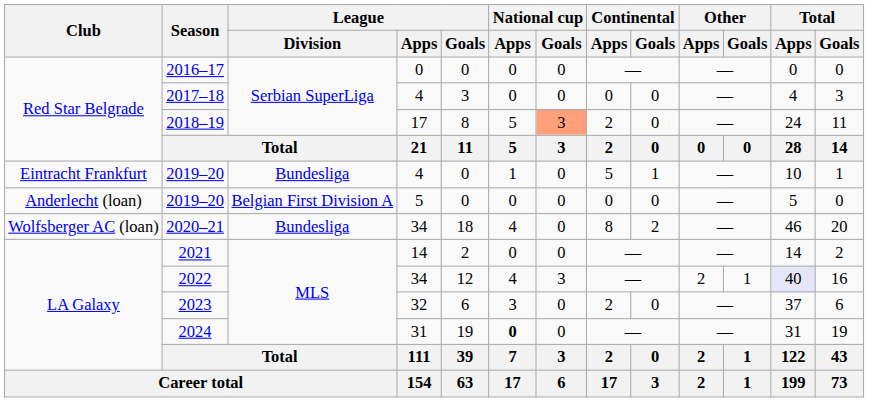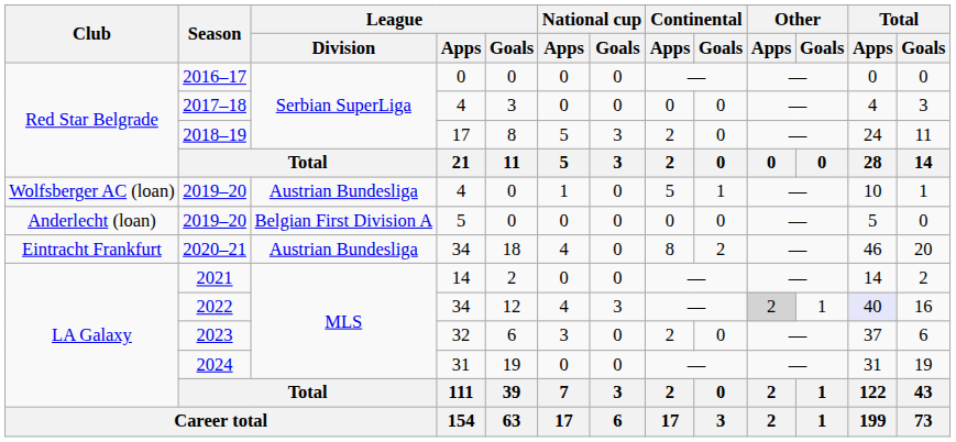 <table class="wikitable" style="text-align:center">
 <tr>
 <th rowspan="2">Club</th>
 <th rowspan="2">Season</th>
 <th colspan="3">League</th>
 <th colspan="2">National cup</th>
 <th colspan="2">Continental</th>
 <th colspan="2">Other</th>
 <th colspan="2">Total</th>
 </tr>
 <tr>
 <th>Division</th>
 <th>Apps</th>
 <th>Goals</th>
 <th>Apps</th>
 <th>Goals</th>
 <th>Apps</th>
 <th>Goals</th>
 <th>Apps</th>
 <th>Goals</th>
 <th>Apps</th>
 <th>Goals</th>
 </tr>
 <tr>
 <td rowspan="4"><a href='#'>Red Star Belgrade</a></td>
 <td><a href='#'>2016–17</a></td>
 <td rowspan="3"><a href='#'>Serbian SuperLiga</a></td>
 <td>0</td>
 <td>0</td>
 <td>0</td>
 <td>0</td>
 <td colspan="2">—</td>
 <td colspan="2">—</td>
 <td>0</td>
 <td>0</td>
 </tr>
 <tr>
 <td><a href='#'>2017–18</a></td>
 <td>4</td>
 <td>3</td>
 <td>0</td>
 <td>0</td>
 <td>0</td>
 <td>0</td>
 <td colspan="2">—</td>
 <td>4</td>
 <td>3</td>
 </tr>
 <tr>
 <td><a href='#'>2018–19</a></td>
 <td>17</td>
 <td>8</td>
 <td>5</td>
-<td style="background: lightsalmon;">3</td>
+<td>3</td>
 <td>2</td>
 <td>0</td>
 <td colspan="2">—</td>
 <td>24</td>
 <td>11</td>
 </tr>
 <tr>
 <th colspan="2">Total</th>
 <th>21</th>
 <th>11</th>
 <th>5</th>
 <th>3</th>
 <th>2</th>
 <th>0</th>
 <th>0</th>
 <th>0</th>
 <th>28</th>
 <th>14</th>
 </tr>
 <tr>
-<td><a href='#'>Eintracht Frankfurt</a></td>
+<td><a href='#'>Wolfsberger AC</a> (loan)</td>
 <td><a href='#'>2019–20</a></td>
-<td><a href='#'>Bundesliga</a></td>
+<td><a href='#'>Austrian Bundesliga</a></td>
 <td>4</td>
 <td>0</td>
 <td>1</td>
 <td>0</td>
 <td>5</td>
 <td>1</td>
 <td colspan="2">—</td>
 <td>10</td>
 <td>1</td>
 </tr>
 <tr>
 <td><a href='#'>Anderlecht</a> (loan)</td>
 <td><a href='#'>2019–20</a></td>
 <td><a href='#'>Belgian First Division A</a></td>
 <td>5</td>
 <td>0</td>
 <td>0</td>
 <td>0</td>
 <td>0</td>
 <td>0</td>
 <td colspan="2">—</td>
 <td>5</td>
 <td>0</td>
 </tr>
 <tr>
-<td><a href='#'>Wolfsberger AC</a> (loan)</td>
+<td><a href='#'>Eintracht Frankfurt</a></td>
 <td><a href='#'>2020–21</a></td>
-<td><a href='#'>Bundesliga</a></td>
+<td><a href='#'>Austrian Bundesliga</a></td>
 <td>34</td>
 <td>18</td>
 <td>4</td>
 <td>0</td>
 <td>8</td>
 <td>2</td>
 <td colspan="2">—</td>
 <td>46</td>
 <td>20</td>
 </tr>
 <tr>
 <td rowspan="5"><a href='#'>LA Galaxy</a></td>
 <td><a href='#'>2021</a></td>
 <td rowspan="4"><a href='#'>MLS</a></td>
 <td>14</td>
 <td>2</td>
 <td>0</td>
 <td>0</td>
 <td colspan="2">—</td>
 <td colspan="2">—</td>
 <td>14</td>
 <td>2</td>
 </tr>
 <tr>
 <td><a href='#'>2022</a></td>
 <td>34</td>
 <td>12</td>
 <td>4</td>
 <td>3</td>
 <td colspan="2">—</td>
-<td>2</td>
+<td style="background: lightgrey;">2</td>
 <td>1</td>
 <td style="background: lavender;">40</td>
 <td>16</td>
 </tr>
 <tr>
 <td><a href='#'>2023</a></td>
 <td>32</td>
 <td>6</td>
 <td>3</td>
 <td>0</td>
 <td>2</td>
 <td>0</td>
 <td colspan="2">—</td>
 <td>37</td>
 <td>6</td>
 </tr>
 <tr>
 <td><a href='#'>2024</a></td>
 <td>31</td>
 <td>19</td>
-<td><strong>0</strong></td>
+<td>0</td>
 <td>0</td>
 <td colspan="2">—</td>
 <td colspan="2">—</td>
 <td>31</td>
 <td>19</td>
 </tr>
 <tr>
 <th colspan="2">Total</th>
 <th>111</th>
 <th>39</th>
 <th>7</th>
 <th>3</th>
 <th>2</th>
 <th>0</th>
 <th>2</th>
 <th>1</th>
 <th>122</th>
 <th>43</th>
 </tr>
 <tr>
 <th colspan="3">Career total</th>
 <th>154</th>
 <th>63</th>
 <th>17</th>
 <th>6</th>
 <th>17</th>
 <th>3</th>
 <th>2</th>
 <th>1</th>
 <th>199</th>
 <th>73</th>
 </tr>
 </table>
